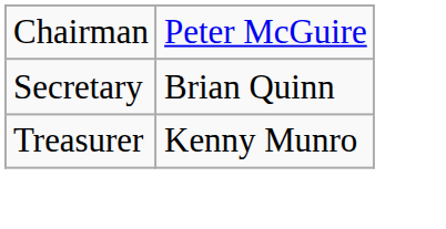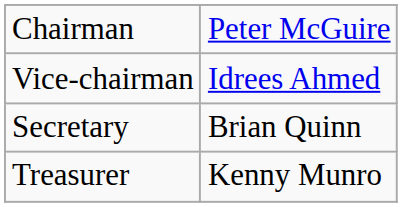 <table class="wikitable">
 <tr>
 <td>Chairman</td>
 <td><a href='#'>Peter McGuire</a></td>
+</tr>
+<tr>
+<td>Vice-chairman</td>
+<td><a href='#'>Idrees Ahmed</a></td>
 </tr>
 <tr>
 <td>Secretary</td>
 <td>Brian Quinn</td>
 </tr>
 <tr>
 <td>Treasurer</td>
 <td>Kenny Munro</td>
 </tr>
 </table>
